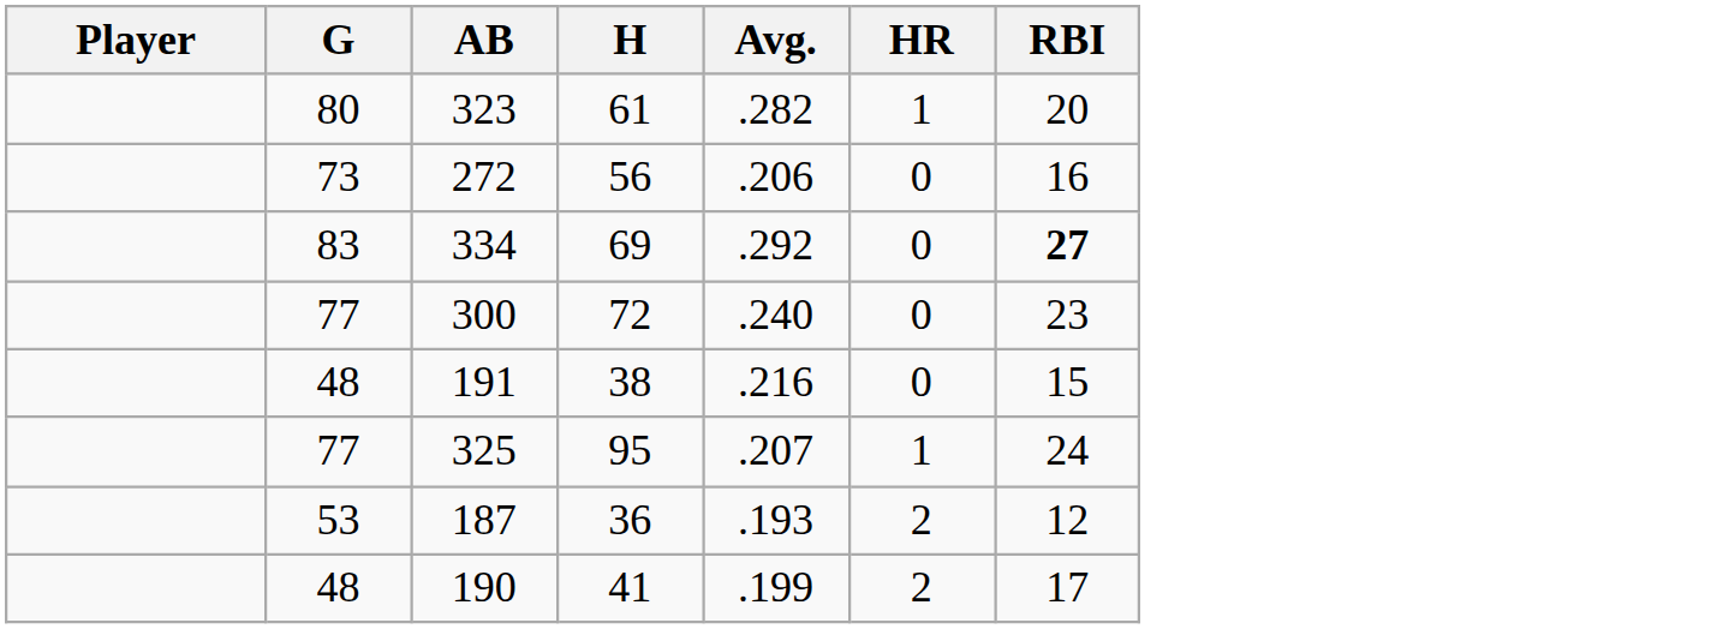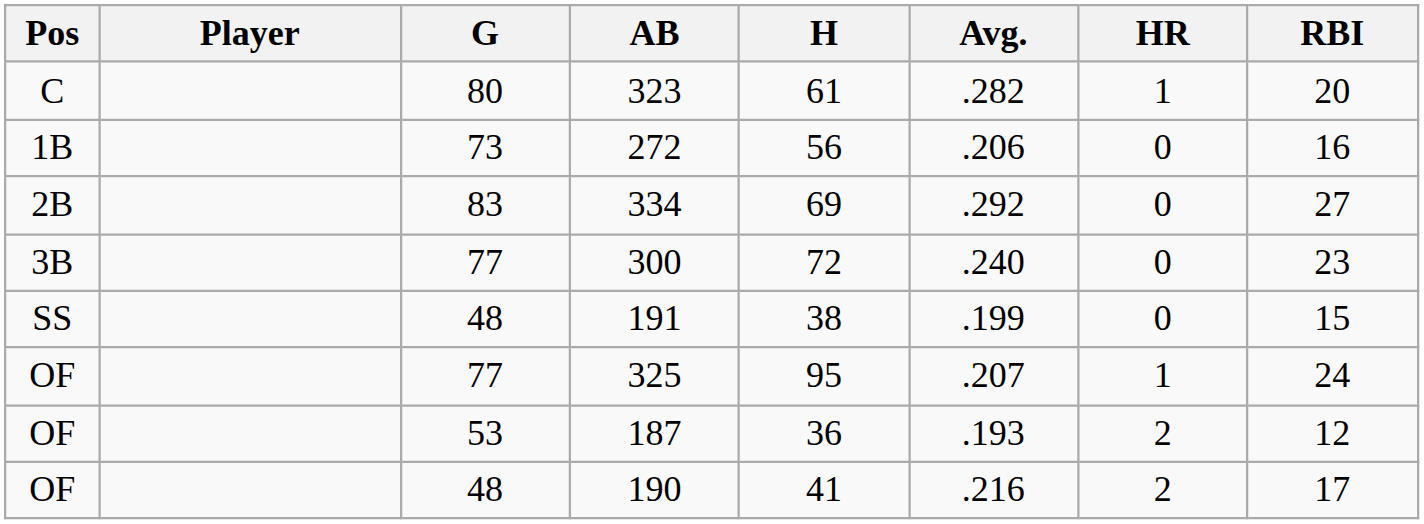 <table class="wikitable sortable">
 <tr>
+<th bgcolor="#DDDDFF" width="5%">Pos</th>
 <th bgcolor="#DDDDFF" width="16%">Player</th>
 <th bgcolor="#DDDDFF" width="9%">G</th>
 <th bgcolor="#DDDDFF" width="9%">AB</th>
 <th bgcolor="#DDDDFF" width="9%">H</th>
 <th bgcolor="#DDDDFF" width="9%">Avg.</th>
 <th bgcolor="#DDDDFF" width="9%">HR</th>
 <th bgcolor="#DDDDFF" width="9%">RBI</th>
 </tr>
 <tr align="center">
+<td>C</td>
 <td></td>
 <td>80</td>
 <td>323</td>
 <td>61</td>
 <td>.282</td>
 <td>1</td>
 <td>20</td>
 </tr>
 <tr align="center">
+<td>1B</td>
 <td></td>
 <td>73</td>
 <td>272</td>
 <td>56</td>
 <td>.206</td>
 <td>0</td>
 <td>16</td>
 </tr>
 <tr align="center">
+<td>2B</td>
 <td></td>
 <td>83</td>
 <td>334</td>
 <td>69</td>
 <td>.292</td>
 <td>0</td>
-<td><strong>27</strong></td>
+<td>27</td>
 </tr>
 <tr align="center">
+<td>3B</td>
 <td></td>
 <td>77</td>
 <td>300</td>
 <td>72</td>
 <td>.240</td>
 <td>0</td>
 <td>23</td>
 </tr>
 <tr align="center">
+<td>SS</td>
 <td></td>
 <td>48</td>
 <td>191</td>
 <td>38</td>
-<td>.216</td>
+<td>.199</td>
 <td>0</td>
 <td>15</td>
 </tr>
 <tr align="center">
+<td>OF</td>
 <td></td>
 <td>77</td>
 <td>325</td>
 <td>95</td>
 <td>.207</td>
 <td>1</td>
 <td>24</td>
 </tr>
 <tr align="center">
+<td>OF</td>
 <td></td>
 <td>53</td>
 <td>187</td>
 <td>36</td>
 <td>.193</td>
 <td>2</td>
 <td>12</td>
 </tr>
 <tr align="center">
+<td>OF</td>
 <td></td>
 <td>48</td>
 <td>190</td>
 <td>41</td>
-<td>.199</td>
+<td>.216</td>
 <td>2</td>
 <td>17</td>
 </tr>
 </table>
